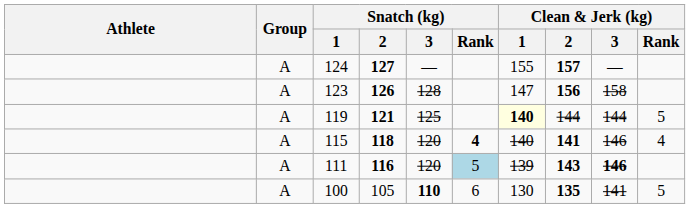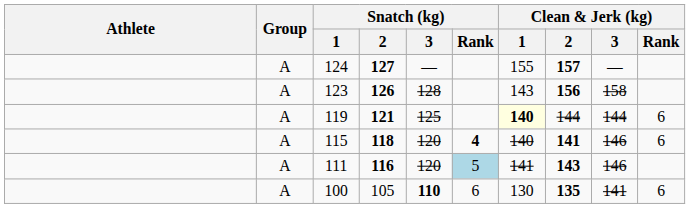 <table class = "wikitable" style="text-align:center;">
 <tr>
 <th rowspan=2 width=250>Athlete</th>
 <th rowspan=2 width=50>Group</th>
 <th colspan=4>Snatch (kg)</th>
 <th colspan=4>Clean & Jerk (kg)</th>
 </tr>
 <tr>
 <th width=40>1</th>
 <th width=40>2</th>
 <th width=40>3</th>
 <th width=40>Rank</th>
 <th width=40>1</th>
 <th width=40>2</th>
 <th width=40>3</th>
 <th width=40>Rank</th>
 </tr>
 <tr>
 <td align=left></td>
 <td>A</td>
 <td>124</td>
 <td><strong>127</strong></td>
 <td>—</td>
 <td></td>
 <td>155</td>
 <td><strong>157</strong></td>
 <td>—</td>
 <td></td>
 </tr>
 <tr>
 <td align=left></td>
 <td>A</td>
 <td>123</td>
 <td><strong>126</strong></td>
 <td><s>128</s></td>
 <td></td>
-<td>147</td>
+<td>143</td>
 <td><strong>156</strong></td>
 <td><s>158</s></td>
 <td></td>
 </tr>
 <tr>
 <td align=left></td>
 <td>A</td>
 <td>119</td>
 <td><strong>121</strong></td>
 <td><s>125</s></td>
 <td></td>
 <td style="background: lightyellow;"><strong>140</strong></td>
 <td><s>144</s></td>
 <td><s>144</s></td>
-<td>5</td>
+<td>6</td>
 </tr>
 <tr>
 <td align=left></td>
 <td>A</td>
 <td>115</td>
 <td><strong>118</strong></td>
 <td><s>120</s></td>
 <td><strong>4</strong></td>
 <td><s>140</s></td>
 <td><strong>141</strong></td>
 <td><s>146</s></td>
-<td>4</td>
+<td>6</td>
 </tr>
 <tr>
 <td align=left></td>
 <td>A</td>
 <td>111</td>
 <td><strong>116</strong></td>
 <td><s>120</s></td>
 <td style="background: lightblue;">5</td>
-<td><s>139</s></td>
+<td><s>141</s></td>
 <td><strong>143</strong></td>
-<td><strong><s>146</s></strong></td>
+<td><s>146</s></td>
 <td></td>
 </tr>
 <tr>
 <td align=left></td>
 <td>A</td>
 <td>100</td>
 <td>105</td>
 <td><strong>110</strong></td>
 <td>6</td>
 <td>130</td>
 <td><strong>135</strong></td>
 <td><s>141</s></td>
-<td>5</td>
+<td>6</td>
 </tr>
 </table>
